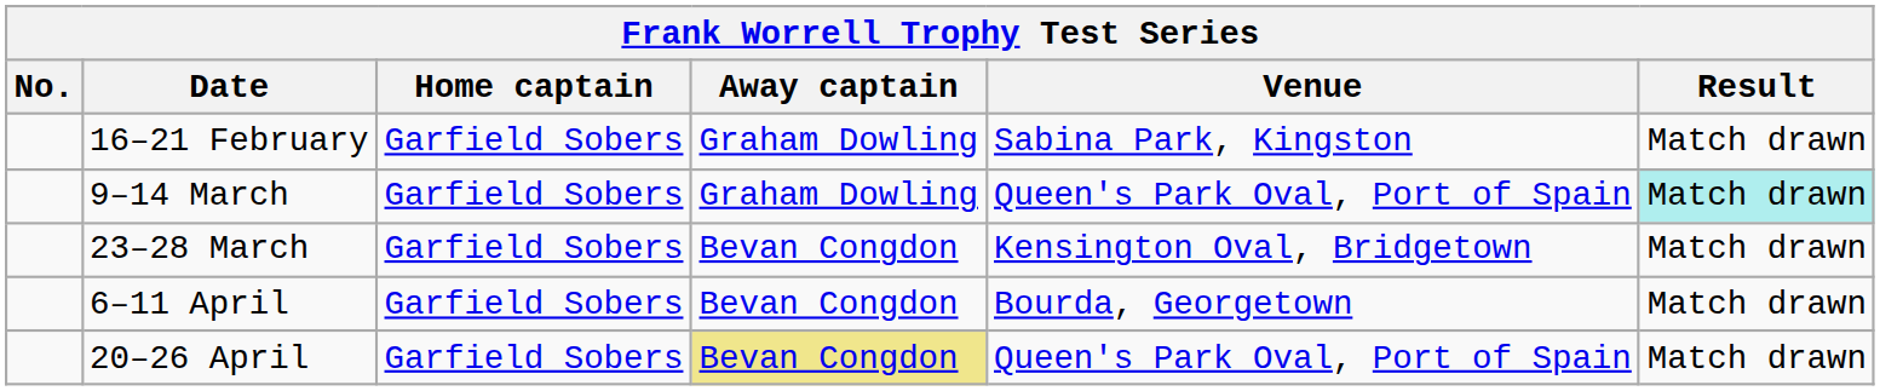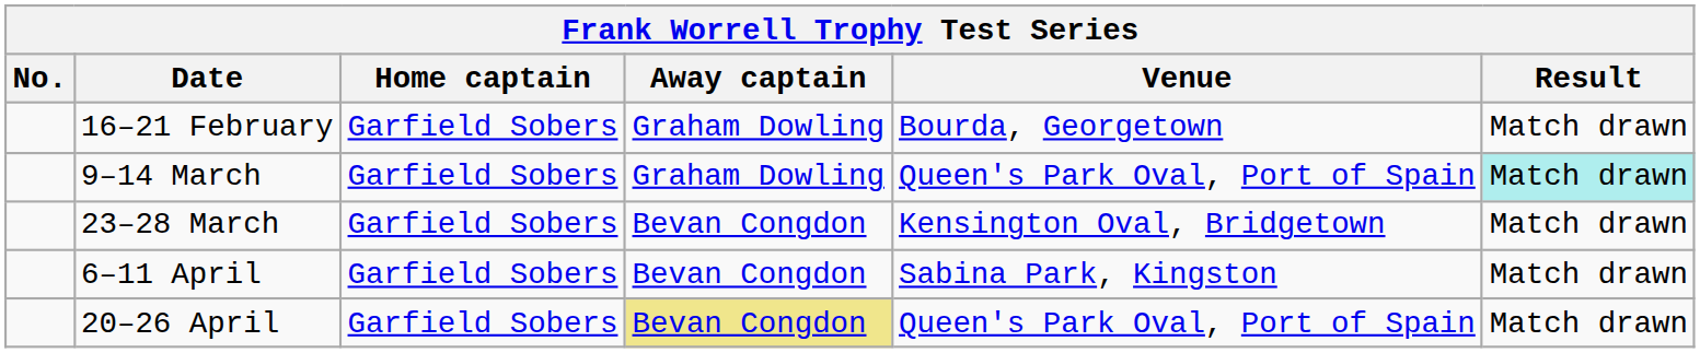 <table class="wikitable">
 <tr>
 <th colspan="9"><a href='#'>Frank Worrell Trophy</a> Test Series</th>
 </tr>
 <tr>
 <th>No.</th>
 <th>Date</th>
 <th>Home captain</th>
 <th>Away captain</th>
 <th>Venue</th>
 <th>Result</th>
 </tr>
 <tr>
 <td></td>
 <td>16–21 February</td>
 <td><a href='#'>Garfield Sobers</a></td>
 <td><a href='#'>Graham Dowling</a></td>
-<td><a href='#'>Sabina Park</a>, <a href='#'>Kingston</a></td>
+<td><a href='#'>Bourda</a>, <a href='#'>Georgetown</a></td>
 <td>Match drawn</td>
 </tr>
 <tr>
 <td></td>
 <td>9–14 March</td>
 <td><a href='#'>Garfield Sobers</a></td>
 <td><a href='#'>Graham Dowling</a></td>
 <td><a href='#'>Queen's Park Oval</a>, <a href='#'>Port of Spain</a></td>
 <td style="background: paleturquoise;">Match drawn</td>
 </tr>
 <tr>
 <td></td>
 <td>23–28 March</td>
 <td><a href='#'>Garfield Sobers</a></td>
 <td><a href='#'>Bevan Congdon</a></td>
 <td><a href='#'>Kensington Oval</a>, <a href='#'>Bridgetown</a></td>
 <td>Match drawn</td>
 </tr>
 <tr>
 <td></td>
 <td>6–11 April</td>
 <td><a href='#'>Garfield Sobers</a></td>
 <td><a href='#'>Bevan Congdon</a></td>
-<td><a href='#'>Bourda</a>, <a href='#'>Georgetown</a></td>
+<td><a href='#'>Sabina Park</a>, <a href='#'>Kingston</a></td>
 <td>Match drawn</td>
 </tr>
 <tr>
 <td></td>
 <td>20–26 April</td>
 <td><a href='#'>Garfield Sobers</a></td>
 <td style="background: khaki;"><a href='#'>Bevan Congdon</a></td>
 <td><a href='#'>Queen's Park Oval</a>, <a href='#'>Port of Spain</a></td>
 <td>Match drawn</td>
 </tr>
 </table>
